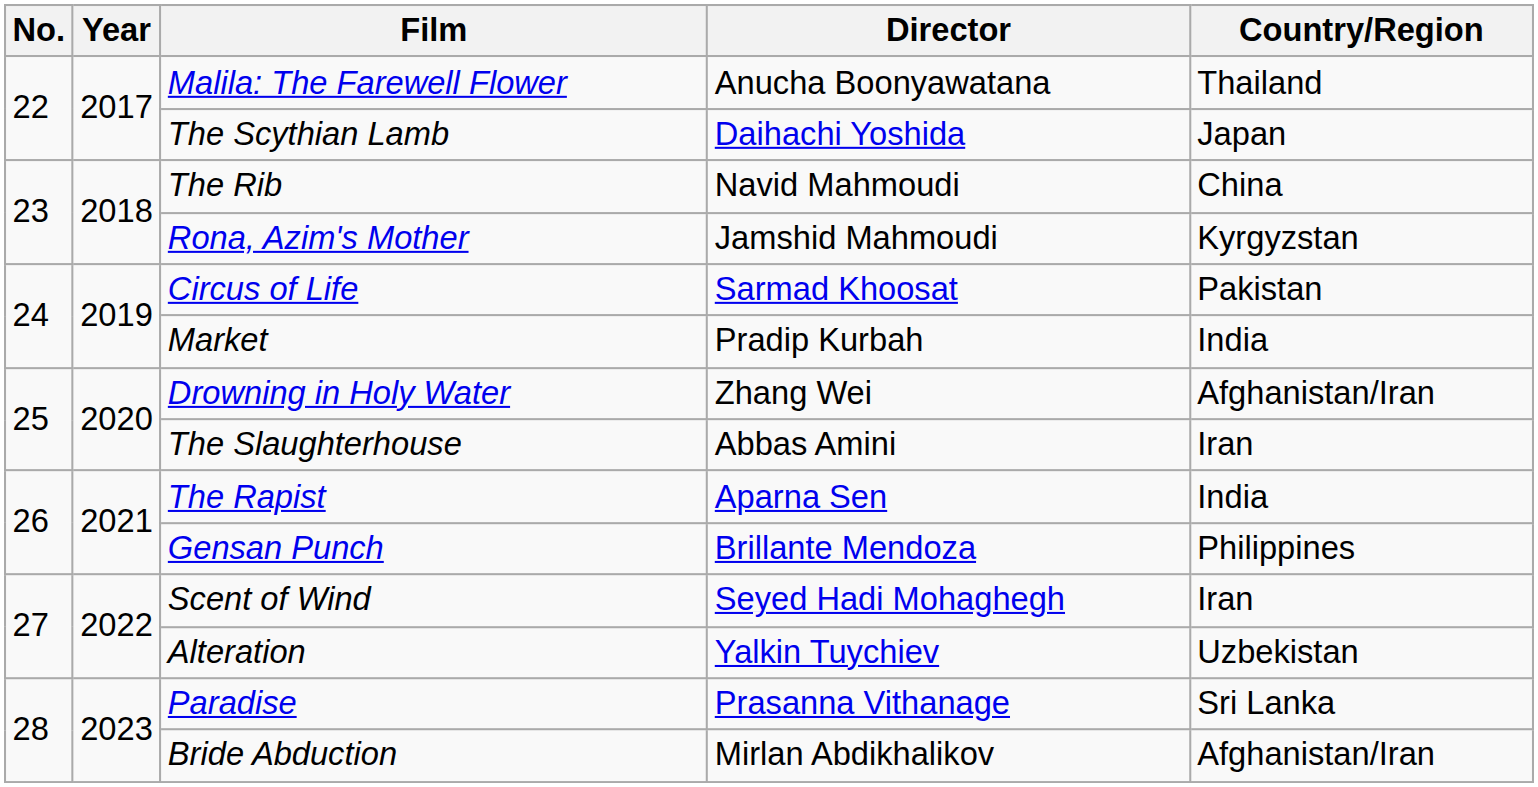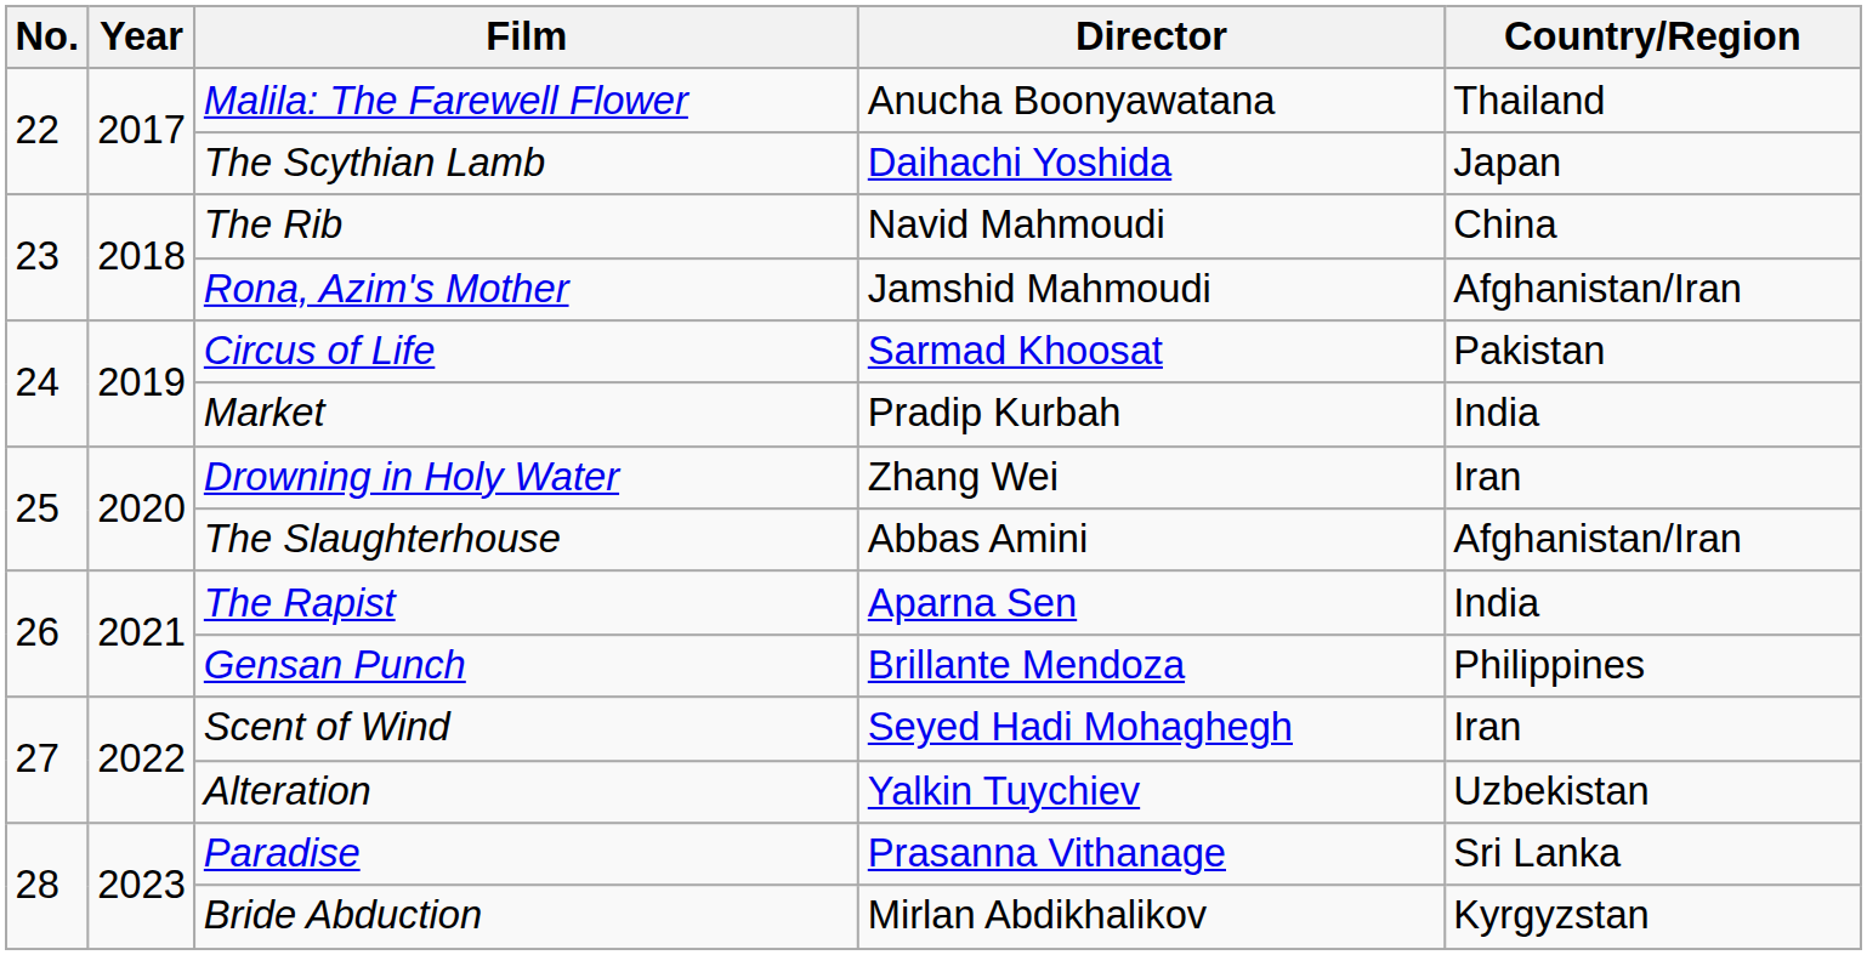 <table class=wikitable style="width:750px">
 <tr>
 <th width=10>No.</th>
 <th width=10>Year</th>
 <th>Film</th>
 <th>Director</th>
 <th>Country/Region</th>
 </tr>
 <tr>
 <td rowspan=2>22</td>
 <td rowspan=2>2017</td>
 <td><em><a href='#'>Malila: The Farewell Flower</a></em></td>
 <td>Anucha Boonyawatana</td>
 <td>Thailand</td>
 </tr>
 <tr>
 <td><em>The Scythian Lamb</em></td>
 <td><a href='#'>Daihachi Yoshida</a></td>
 <td>Japan</td>
 </tr>
 <tr>
 <td rowspan=2>23</td>
 <td rowspan=2>2018</td>
 <td><em>The Rib</em></td>
 <td>Navid Mahmoudi</td>
 <td>China</td>
 </tr>
 <tr>
 <td><em><a href='#'>Rona, Azim's Mother</a></em></td>
 <td>Jamshid Mahmoudi</td>
-<td>Kyrgyzstan</td>
+<td>Afghanistan/Iran</td>
 </tr>
 <tr>
 <td rowspan=2>24</td>
 <td rowspan=2>2019</td>
 <td><a href='#'><em>Circus of Life</em></a></td>
 <td><a href='#'>Sarmad Khoosat</a></td>
 <td>Pakistan</td>
 </tr>
 <tr>
 <td><em>Market</em></td>
 <td>Pradip Kurbah</td>
 <td>India</td>
 </tr>
 <tr>
 <td rowspan=2>25</td>
 <td rowspan=2>2020</td>
 <td><em><a href='#'>Drowning in Holy Water</a></em></td>
 <td>Zhang Wei</td>
-<td>Afghanistan/Iran</td>
+<td>Iran</td>
 </tr>
 <tr>
 <td><em>The Slaughterhouse</em></td>
 <td>Abbas Amini</td>
-<td>Iran</td>
+<td>Afghanistan/Iran</td>
 </tr>
 <tr>
 <td rowspan=2>26</td>
 <td rowspan=2>2021</td>
 <td><em><a href='#'>The Rapist</a></em></td>
 <td><a href='#'>Aparna Sen</a></td>
 <td>India</td>
 </tr>
 <tr>
 <td><em><a href='#'>Gensan Punch</a></em></td>
 <td><a href='#'>Brillante Mendoza</a></td>
 <td>Philippines</td>
 </tr>
 <tr>
 <td rowspan=2>27</td>
 <td rowspan=2>2022</td>
 <td><em>Scent of Wind</em></td>
 <td><a href='#'>Seyed Hadi Mohaghegh</a></td>
 <td>Iran</td>
 </tr>
 <tr>
 <td><em>Alteration</em></td>
 <td><a href='#'>Yalkin Tuychiev</a></td>
 <td>Uzbekistan</td>
 </tr>
 <tr>
 <td rowspan=2>28</td>
 <td rowspan=2>2023</td>
 <td><em><a href='#'>Paradise</a></em></td>
 <td><a href='#'>Prasanna Vithanage</a></td>
 <td>Sri Lanka</td>
 </tr>
 <tr>
 <td><em>Bride Abduction</em></td>
 <td>Mirlan Abdikhalikov</td>
-<td>Afghanistan/Iran</td>
+<td>Kyrgyzstan</td>
 </tr>
 <tr>
 </tr>
 </table>
